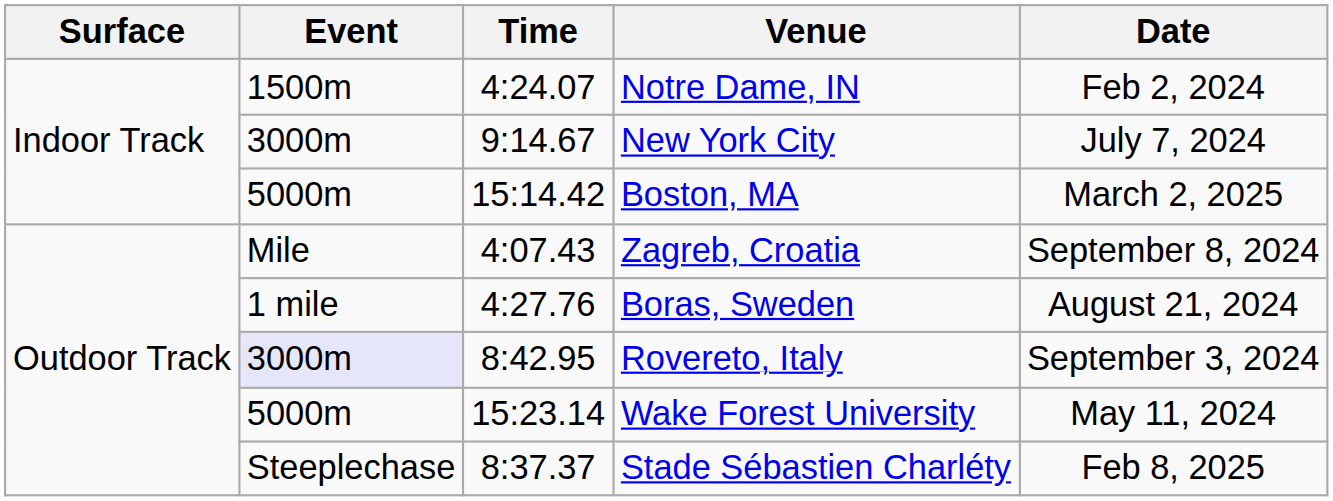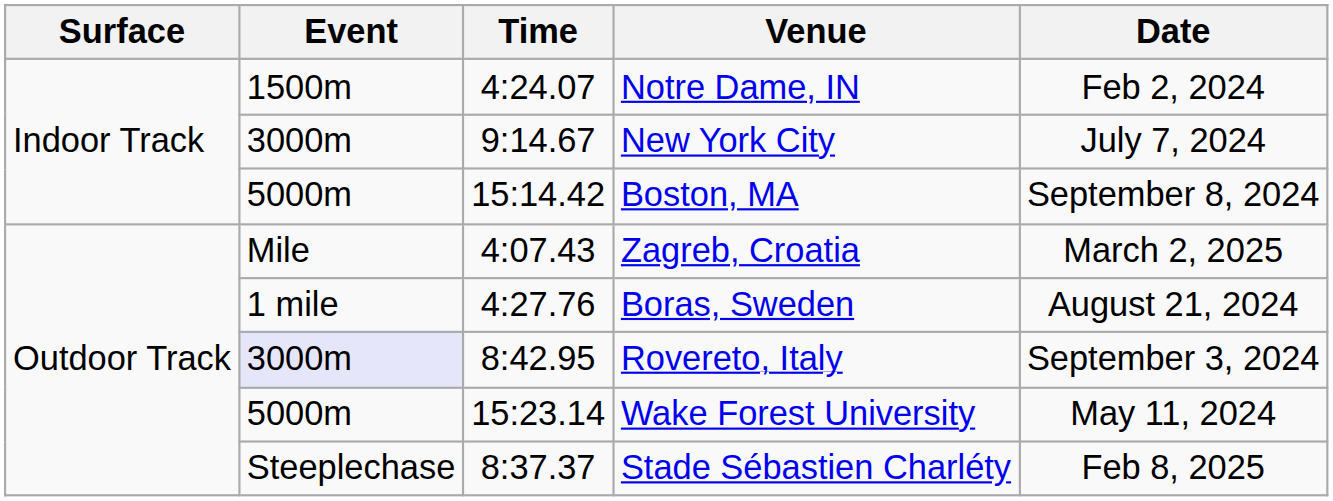 <table class="wikitable sortable">
 <tr>
 <th>Surface</th>
 <th>Event</th>
 <th>Time</th>
 <th>Venue</th>
 <th>Date</th>
 </tr>
 <tr>
 <td rowspan="3">Indoor Track</td>
 <td>1500m</td>
 <td align="center">4:24.07</td>
 <td><a href='#'>Notre Dame, IN</a></td>
 <td align="center">Feb 2, 2024</td>
 </tr>
 <tr>
 <td>3000m</td>
 <td align="center">9:14.67</td>
 <td><a href='#'> New York City</a></td>
 <td align="center">July 7, 2024</td>
 </tr>
 <tr>
 <td>5000m</td>
 <td align="center">15:14.42</td>
 <td><a href='#'> Boston, MA</a></td>
-<td align="center">March 2, 2025</td>
+<td align="center">September 8, 2024</td>
 </tr>
 <tr>
 <td rowspan="5">Outdoor Track</td>
 <td>Mile</td>
 <td align="center">4:07.43</td>
 <td><a href='#'>Zagreb, Croatia</a></td>
-<td align="center">September 8, 2024</td>
+<td align="center">March 2, 2025</td>
 </tr>
 <tr>
 <td>1 mile</td>
 <td align="center">4:27.76</td>
 <td><a href='#'>Boras, Sweden</a></td>
 <td align="center">August 21, 2024</td>
 </tr>
 <tr>
 <td style="background: lavender;">3000m</td>
 <td align="center">8:42.95</td>
 <td><a href='#'>Rovereto, Italy</a></td>
 <td align="center">September 3, 2024</td>
 </tr>
 <tr>
 <td>5000m</td>
 <td align="center">15:23.14</td>
 <td><a href='#'>Wake Forest University</a></td>
 <td align="center">May 11, 2024</td>
 </tr>
 <tr>
 <td>Steeplechase</td>
 <td align="center">8:37.37</td>
 <td><a href='#'>Stade Sébastien Charléty</a></td>
 <td align="center">Feb 8, 2025</td>
 </tr>
 </table>
